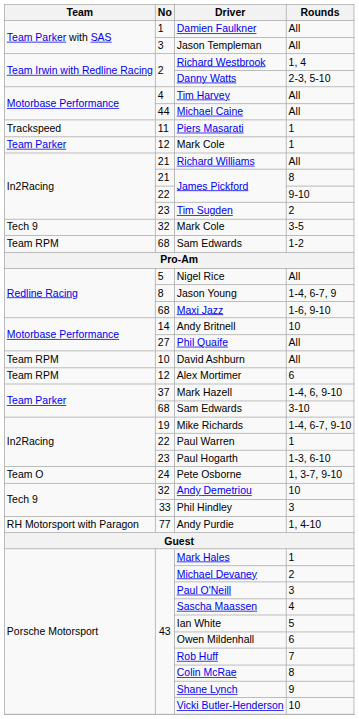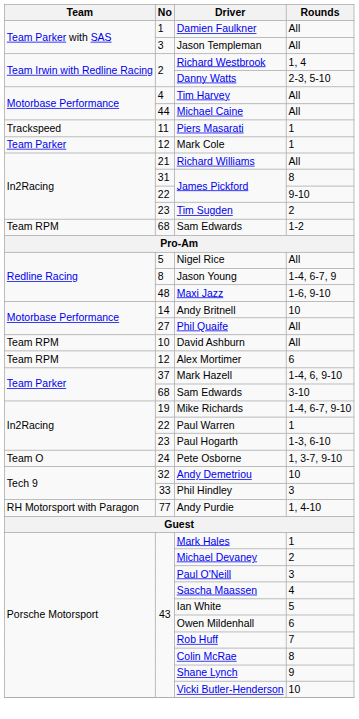 <table class="wikitable" style="font-size: 85%;">
 <tr>
 <th>Team</th>
 <th>No</th>
 <th>Driver</th>
 <th>Rounds</th>
 </tr>
 <tr>
 <td rowspan=2><a href='#'>Team Parker</a> with <a href='#'>SAS</a></td>
 <td>1</td>
 <td> <a href='#'>Damien Faulkner</a></td>
 <td>All</td>
 </tr>
 <tr>
 <td>3</td>
 <td> Jason Templeman</td>
 <td>All</td>
 </tr>
 <tr>
 <td rowspan=2><a href='#'>Team Irwin with Redline Racing</a></td>
 <td rowspan=2>2</td>
 <td> <a href='#'>Richard Westbrook</a></td>
 <td>1, 4</td>
 </tr>
 <tr>
 <td> <a href='#'>Danny Watts</a></td>
 <td>2-3, 5-10</td>
 </tr>
 <tr>
 <td rowspan=2><a href='#'>Motorbase Performance</a></td>
 <td>4</td>
 <td> <a href='#'>Tim Harvey</a></td>
 <td>All</td>
 </tr>
 <tr>
 <td>44</td>
 <td> <a href='#'>Michael Caine</a></td>
 <td>All</td>
 </tr>
 <tr>
 <td>Trackspeed</td>
 <td>11</td>
 <td> <a href='#'>Piers Masarati</a></td>
 <td>1</td>
 </tr>
 <tr>
 <td><a href='#'>Team Parker</a></td>
 <td>12</td>
 <td> Mark Cole</td>
 <td>1</td>
 </tr>
 <tr>
 <td rowspan=4>In2Racing</td>
 <td>21</td>
 <td> <a href='#'>Richard Williams</a></td>
 <td>All</td>
 </tr>
 <tr>
-<td>21</td>
+<td>31</td>
 <td rowspan=2> <a href='#'>James Pickford</a></td>
 <td>8</td>
 </tr>
 <tr>
 <td>22</td>
 <td>9-10</td>
 </tr>
 <tr>
 <td>23</td>
 <td> <a href='#'>Tim Sugden</a></td>
 <td>2</td>
-</tr>
-<tr>
-<td>Tech 9</td>
-<td>32</td>
-<td> Mark Cole</td>
-<td>3-5</td>
 </tr>
 <tr>
 <td>Team RPM</td>
 <td>68</td>
 <td> Sam Edwards</td>
 <td>1-2</td>
 </tr>
 <tr>
 <th colspan=4>Pro-Am</th>
 </tr>
 <tr>
 <td rowspan=3><a href='#'>Redline Racing</a></td>
 <td>5</td>
 <td> Nigel Rice</td>
 <td>All</td>
 </tr>
 <tr>
 <td>8</td>
 <td> Jason Young</td>
 <td>1-4, 6-7, 9</td>
 </tr>
 <tr>
-<td>68</td>
+<td>48</td>
 <td> <a href='#'>Maxi Jazz</a></td>
 <td>1-6, 9-10</td>
 </tr>
 <tr>
 <td rowspan=2><a href='#'>Motorbase Performance</a></td>
 <td>14</td>
 <td> Andy Britnell</td>
 <td>10</td>
 </tr>
 <tr>
 <td>27</td>
 <td> <a href='#'>Phil Quaife</a></td>
 <td>All</td>
 </tr>
 <tr>
 <td>Team RPM</td>
 <td>10</td>
 <td> David Ashburn</td>
 <td>All</td>
 </tr>
 <tr>
 <td>Team RPM</td>
 <td>12</td>
 <td> Alex Mortimer</td>
 <td>6</td>
 </tr>
 <tr>
 <td rowspan=2><a href='#'>Team Parker</a></td>
 <td>37</td>
 <td> Mark Hazell</td>
 <td>1-4, 6, 9-10</td>
 </tr>
 <tr>
 <td>68</td>
 <td> Sam Edwards</td>
 <td>3-10</td>
 </tr>
 <tr>
 <td rowspan=3>In2Racing</td>
 <td>19</td>
 <td> Mike Richards</td>
 <td>1-4, 6-7, 9-10</td>
 </tr>
 <tr>
 <td>22</td>
 <td> Paul Warren</td>
 <td>1</td>
 </tr>
 <tr>
 <td>23</td>
 <td> Paul Hogarth</td>
 <td>1-3, 6-10</td>
 </tr>
 <tr>
 <td>Team O</td>
 <td>24</td>
 <td> Pete Osborne</td>
 <td>1, 3-7, 9-10</td>
 </tr>
 <tr>
 <td rowspan=2>Tech 9</td>
 <td>32</td>
 <td> <a href='#'>Andy Demetriou</a></td>
 <td>10</td>
 </tr>
 <tr>
 <td align=center>33</td>
 <td> Phil Hindley</td>
 <td>3</td>
 </tr>
 <tr>
 <td>RH Motorsport with Paragon</td>
 <td align=center>77</td>
 <td> Andy Purdie</td>
 <td>1, 4-10</td>
 </tr>
 <tr>
 <th colspan=4>Guest</th>
 </tr>
 <tr>
 <td rowspan=10>Porsche Motorsport</td>
 <td rowspan=10 align="center">43</td>
 <td> <a href='#'>Mark Hales</a></td>
 <td>1</td>
 </tr>
 <tr>
 <td> <a href='#'>Michael Devaney</a></td>
 <td>2</td>
 </tr>
 <tr>
 <td> <a href='#'>Paul O'Neill</a></td>
 <td>3</td>
 </tr>
 <tr>
 <td> <a href='#'>Sascha Maassen</a></td>
 <td>4</td>
 </tr>
 <tr>
 <td> Ian White</td>
 <td>5</td>
 </tr>
 <tr>
 <td> Owen Mildenhall</td>
 <td>6</td>
 </tr>
 <tr>
 <td> <a href='#'>Rob Huff</a></td>
 <td>7</td>
 </tr>
 <tr>
 <td> <a href='#'>Colin McRae</a></td>
 <td>8</td>
 </tr>
 <tr>
 <td> <a href='#'>Shane Lynch</a></td>
 <td>9</td>
 </tr>
 <tr>
 <td> <a href='#'>Vicki Butler-Henderson</a></td>
 <td>10</td>
 </tr>
 <tr>
 </tr>
 </table>
